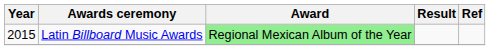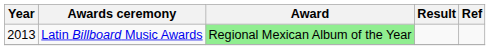 <table class="wikitable">
 <tr>
 <th style="width:30px;">Year</th>
 <th>Awards ceremony</th>
 <th>Award</th>
 <th>Result</th>
 <th>Ref</th>
 </tr>
 <tr>
-<td>2015</td>
+<td>2013</td>
 <td><a href='#'>Latin <em>Billboard</em> Music Awards</a></td>
 <td style="background: lightgreen;">Regional Mexican Album of the Year</td>
 <td></td>
 <td></td>
 </tr>
 <tr>
 </tr>
 </table>
